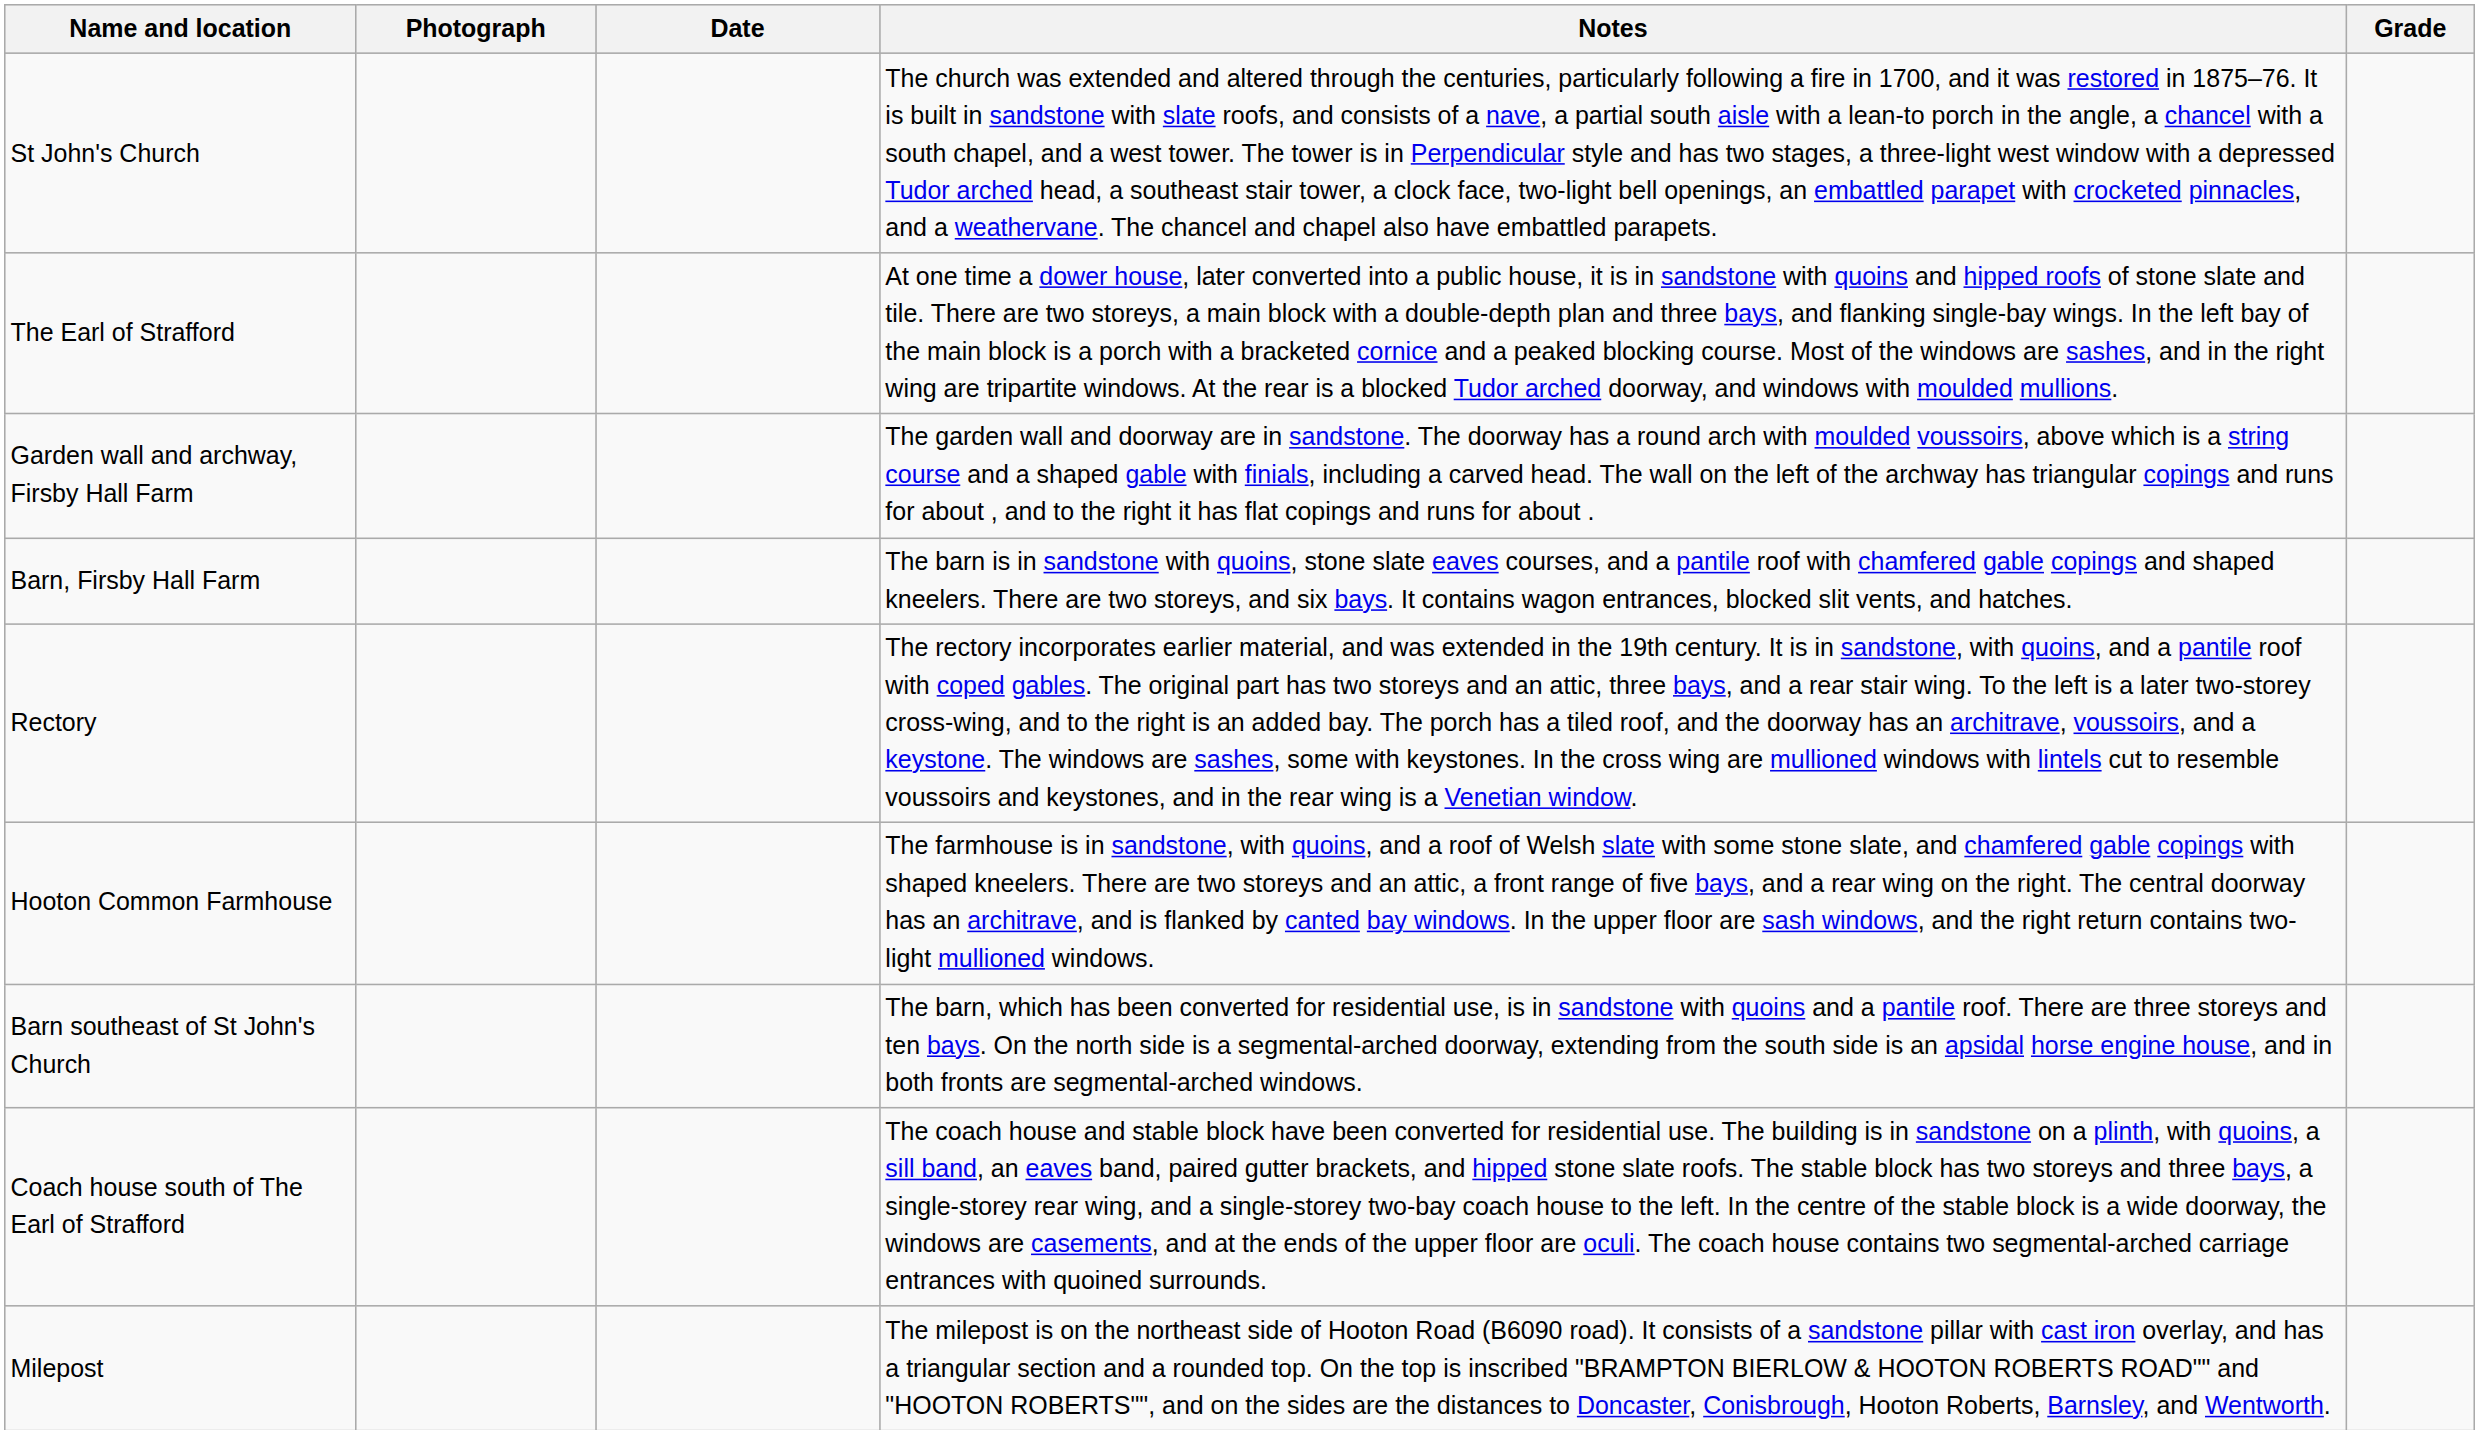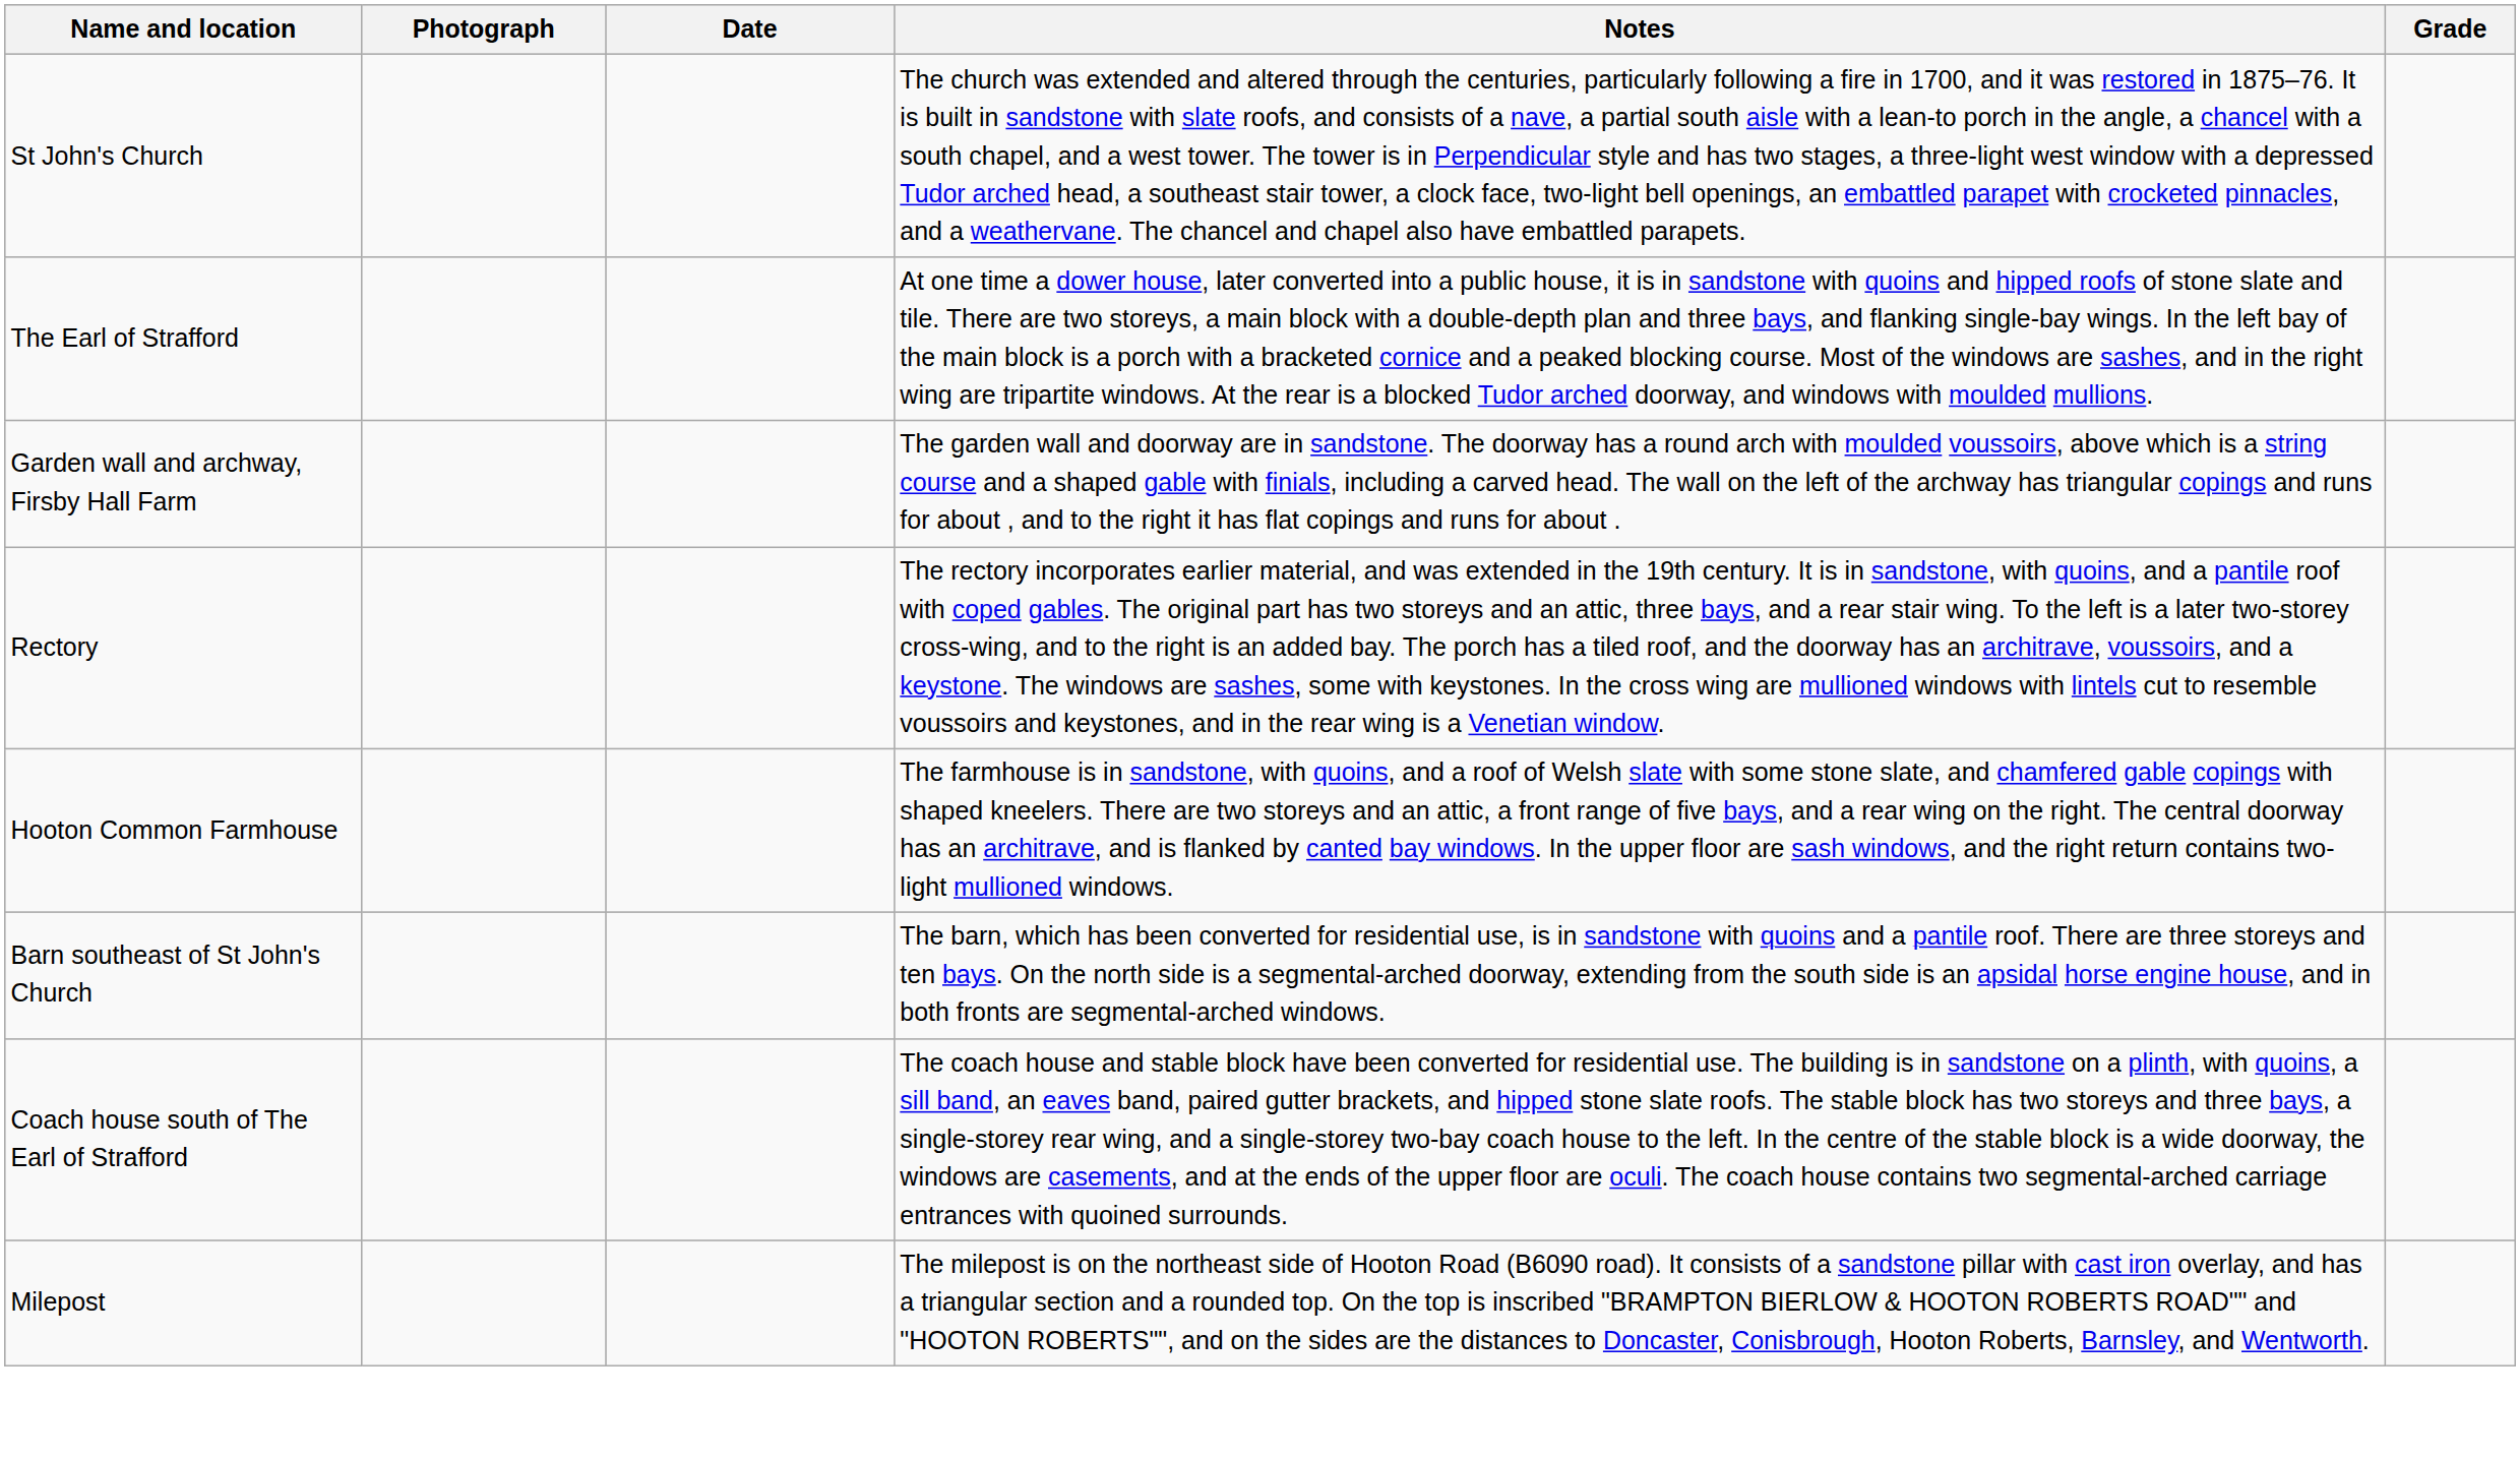 <table class="wikitable sortable plainrowheaders" style="width:100%; border:0; text-align:left; line-height:150%;">
 <tr>
 <th scope="col"  style="width:150px">Name and location</th>
 <th scope="col"  style="width:100px" class="unsortable">Photograph</th>
 <th scope="col"  style="width:120px">Date</th>
 <th scope="col"  style="width:650px" class="unsortable">Notes</th>
 <th scope="col"  style="width:50px">Grade</th>
 </tr>
 <tr>
 <td>St John's Church<br><small></small></td>
 <td></td>
 <td align="center"></td>
 <td>The church was extended and altered through the centuries, particularly following a fire in 1700, and it was <a href='#'>restored</a> in 1875–76.  It is built in <a href='#'>sandstone</a> with <a href='#'>slate</a> roofs, and consists of a <a href='#'>nave</a>, a partial south <a href='#'>aisle</a> with a lean-to porch in the angle, a <a href='#'>chancel</a> with a south chapel, and a west tower.  The tower is in <a href='#'>Perpendicular</a> style and has two stages, a three-light west window with a depressed <a href='#'>Tudor arched</a> head, a southeast stair tower, a clock face, two-light bell openings, an <a href='#'>embattled</a> <a href='#'>parapet</a> with <a href='#'>crocketed</a> <a href='#'>pinnacles</a>, and a <a href='#'>weathervane</a>.  The chancel and chapel also have embattled parapets.</td>
 <td align="center" ></td>
 </tr>
 <tr>
 <td>The Earl of Strafford<br><small></small></td>
 <td></td>
 <td align="center"></td>
 <td>At one time a <a href='#'>dower house</a>, later converted into a public house, it is in <a href='#'>sandstone</a> with <a href='#'>quoins</a> and <a href='#'>hipped roofs</a> of stone slate and tile.  There are two storeys, a main block with a double-depth plan and three <a href='#'>bays</a>, and flanking single-bay wings.  In the left bay of the main block is a porch with a bracketed <a href='#'>cornice</a> and a peaked blocking course.  Most of the windows are <a href='#'>sashes</a>, and in the right wing are tripartite windows.  At the rear is a blocked <a href='#'>Tudor arched</a> doorway, and windows with <a href='#'>moulded</a> <a href='#'>mullions</a>.</td>
 <td align="center" ></td>
 </tr>
 <tr>
 <td>Garden wall and archway,<br>Firsby Hall Farm<br><small></small></td>
 <td></td>
 <td align="center"></td>
 <td>The garden wall and doorway are in <a href='#'>sandstone</a>.  The doorway has a round arch with <a href='#'>moulded</a> <a href='#'>voussoirs</a>, above which is a <a href='#'>string course</a> and a shaped <a href='#'>gable</a> with <a href='#'>finials</a>, including a carved head.  The wall on the left of the archway has triangular <a href='#'>copings</a> and runs for about , and to the right it has flat copings and runs for about .</td>
-<td align="center" ></td>
-</tr>
-<tr>
-<td>Barn, Firsby Hall Farm<br><small></small></td>
-<td></td>
-<td align="center"></td>
-<td>The barn is in <a href='#'>sandstone</a> with <a href='#'>quoins</a>, stone slate <a href='#'>eaves</a> courses, and a <a href='#'>pantile</a> roof with <a href='#'>chamfered</a> <a href='#'>gable</a> <a href='#'>copings</a> and shaped kneelers.  There are two storeys, and six <a href='#'>bays</a>.  It contains wagon entrances, blocked slit vents, and hatches.</td>
 <td align="center" ></td>
 </tr>
 <tr>
 <td>Rectory<br><small></small></td>
 <td></td>
 <td align="center"></td>
 <td>The rectory incorporates earlier material, and was extended in the 19th century.  It is in <a href='#'>sandstone</a>, with <a href='#'>quoins</a>, and a <a href='#'>pantile</a> roof with <a href='#'>coped</a> <a href='#'>gables</a>.  The original part has two storeys and an attic, three <a href='#'>bays</a>, and a rear stair wing.  To the left is a later two-storey cross-wing, and to the right is an added bay.  The porch has a tiled roof, and the doorway has an <a href='#'>architrave</a>, <a href='#'>voussoirs</a>, and a <a href='#'>keystone</a>.  The windows are <a href='#'>sashes</a>, some with keystones.  In the cross wing are <a href='#'>mullioned</a> windows with <a href='#'>lintels</a> cut to resemble voussoirs and keystones, and in the rear wing is a <a href='#'>Venetian window</a>.</td>
 <td align="center" ></td>
 </tr>
 <tr>
 <td>Hooton Common Farmhouse<br><small></small></td>
 <td></td>
 <td align="center"></td>
 <td>The farmhouse is in <a href='#'>sandstone</a>, with <a href='#'>quoins</a>, and a roof of Welsh <a href='#'>slate</a> with some stone slate, and <a href='#'>chamfered</a> <a href='#'>gable</a> <a href='#'>copings</a> with shaped kneelers.  There are two storeys and an attic, a front range of five <a href='#'>bays</a>, and a rear wing on the right.  The central doorway has an <a href='#'>architrave</a>, and is flanked by <a href='#'>canted</a> <a href='#'>bay windows</a>.  In the upper floor are <a href='#'>sash windows</a>, and the right return contains two-light <a href='#'>mullioned</a> windows.</td>
 <td align="center" ></td>
 </tr>
 <tr>
 <td>Barn southeast of St John's Church<br><small></small></td>
 <td></td>
 <td align="center"></td>
 <td>The barn, which has been converted for residential use, is in <a href='#'>sandstone</a> with <a href='#'>quoins</a> and a <a href='#'>pantile</a> roof.  There are three storeys and ten <a href='#'>bays</a>.  On the north side is a segmental-arched doorway, extending from the south side is an <a href='#'>apsidal</a> <a href='#'>horse engine house</a>, and in both fronts are segmental-arched windows.</td>
 <td align="center" ></td>
 </tr>
 <tr>
 <td>Coach house south of The Earl of Strafford<br><small></small></td>
 <td></td>
 <td align="center"></td>
 <td>The coach house and stable block have been converted for residential use.  The building is in <a href='#'>sandstone</a> on a <a href='#'>plinth</a>, with <a href='#'>quoins</a>, a <a href='#'>sill band</a>, an <a href='#'>eaves</a> band, paired gutter brackets, and <a href='#'>hipped</a> stone slate roofs.  The stable block has two storeys and three <a href='#'>bays</a>, a single-storey rear wing, and a single-storey two-bay coach house to the left.  In the centre of the stable block is a wide doorway, the windows are <a href='#'>casements</a>, and at the ends of the upper floor are <a href='#'>oculi</a>.  The coach house contains two segmental-arched carriage entrances with quoined surrounds.</td>
 <td align="center" ></td>
 </tr>
 <tr>
 <td>Milepost<br><small></small></td>
 <td></td>
 <td align="center"></td>
 <td>The milepost is on the northeast side of Hooton Road (B6090 road).  It consists of a <a href='#'>sandstone</a> pillar with <a href='#'>cast iron</a> overlay, and has a triangular section and a rounded top.  On the top is inscribed "BRAMPTON BIERLOW & HOOTON ROBERTS ROAD"" and "HOOTON ROBERTS"", and on the sides are the distances to <a href='#'>Doncaster</a>, <a href='#'>Conisbrough</a>, Hooton Roberts, <a href='#'>Barnsley</a>, and <a href='#'>Wentworth</a>.</td>
 <td align="center" ></td>
 </tr>
 <tr>
 </tr>
 </table>
